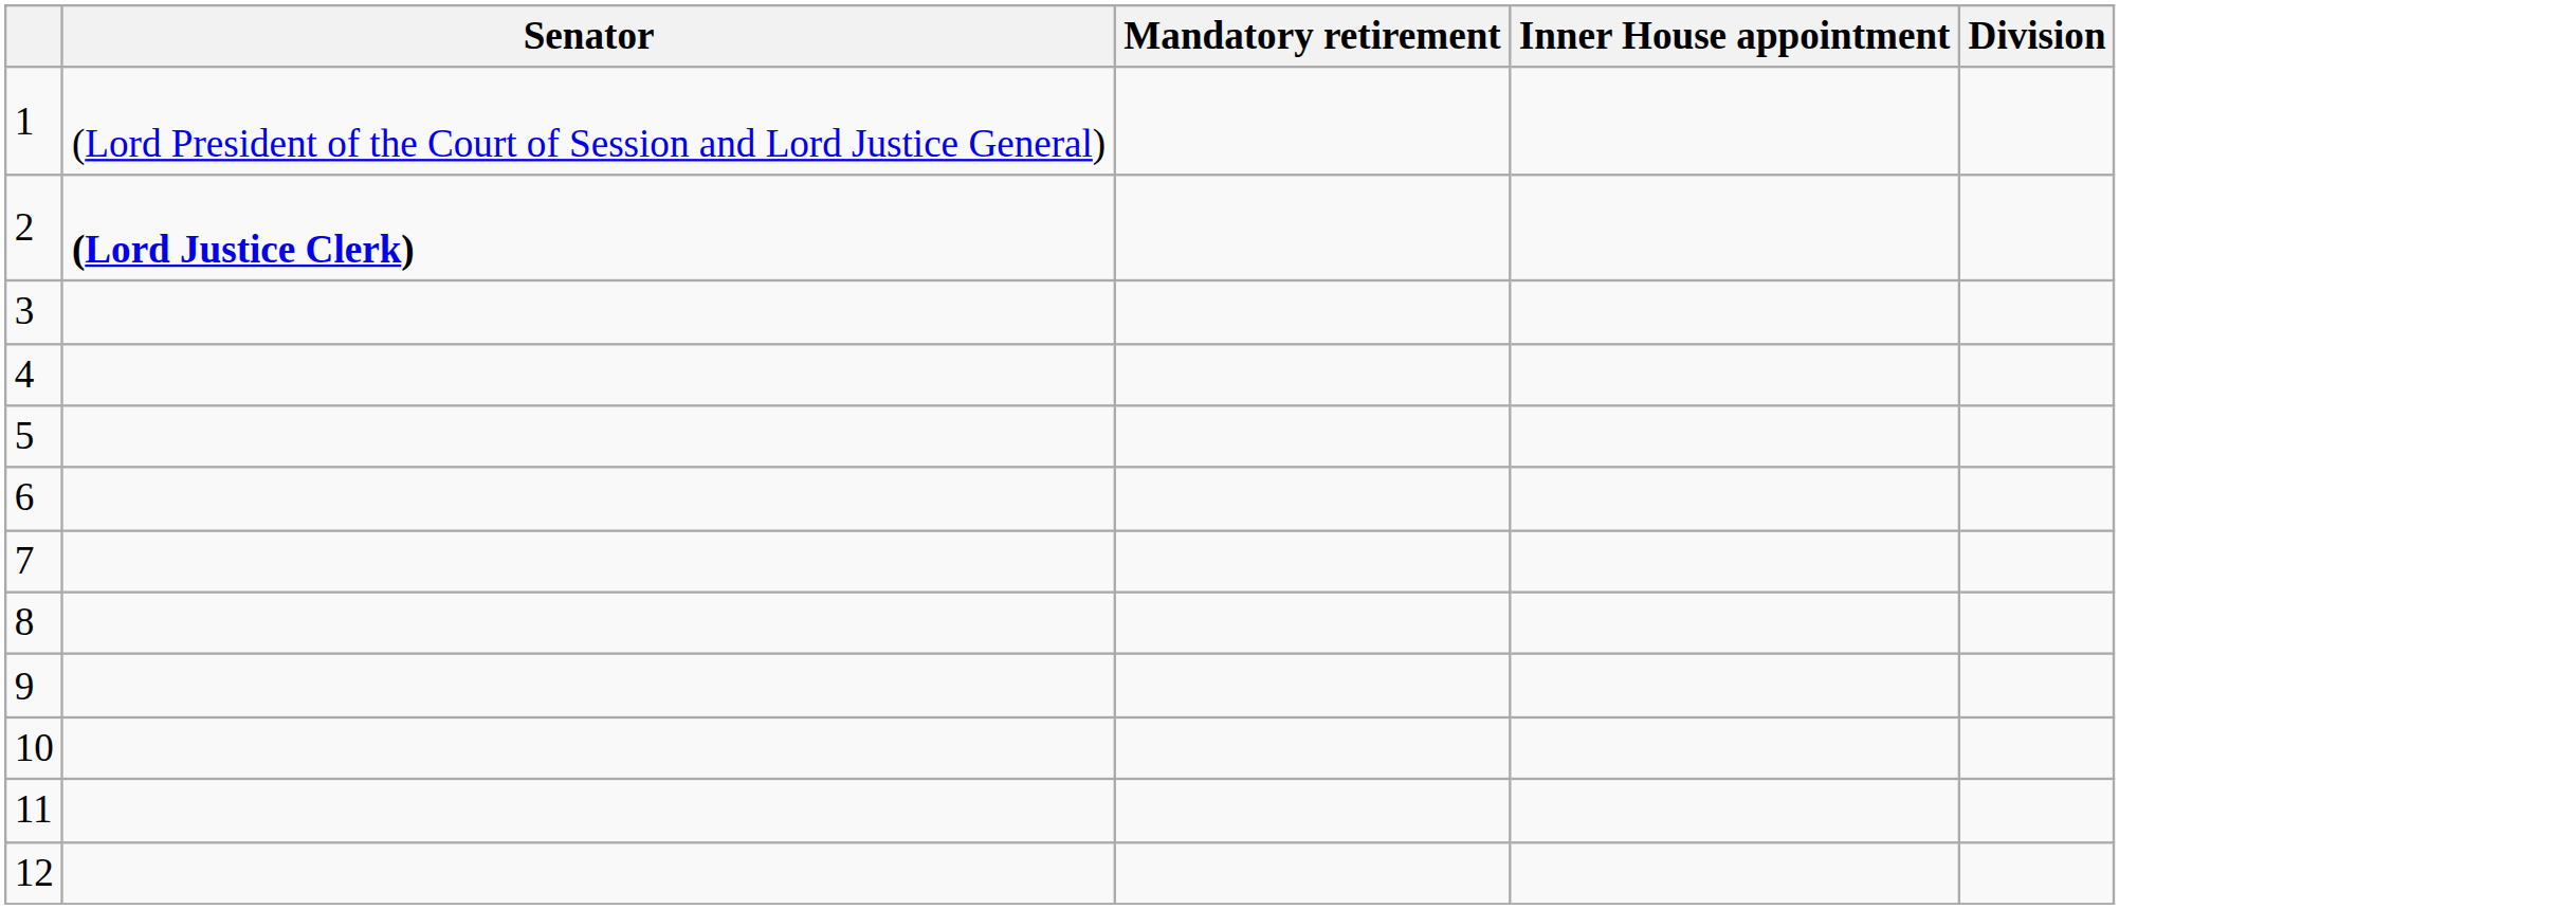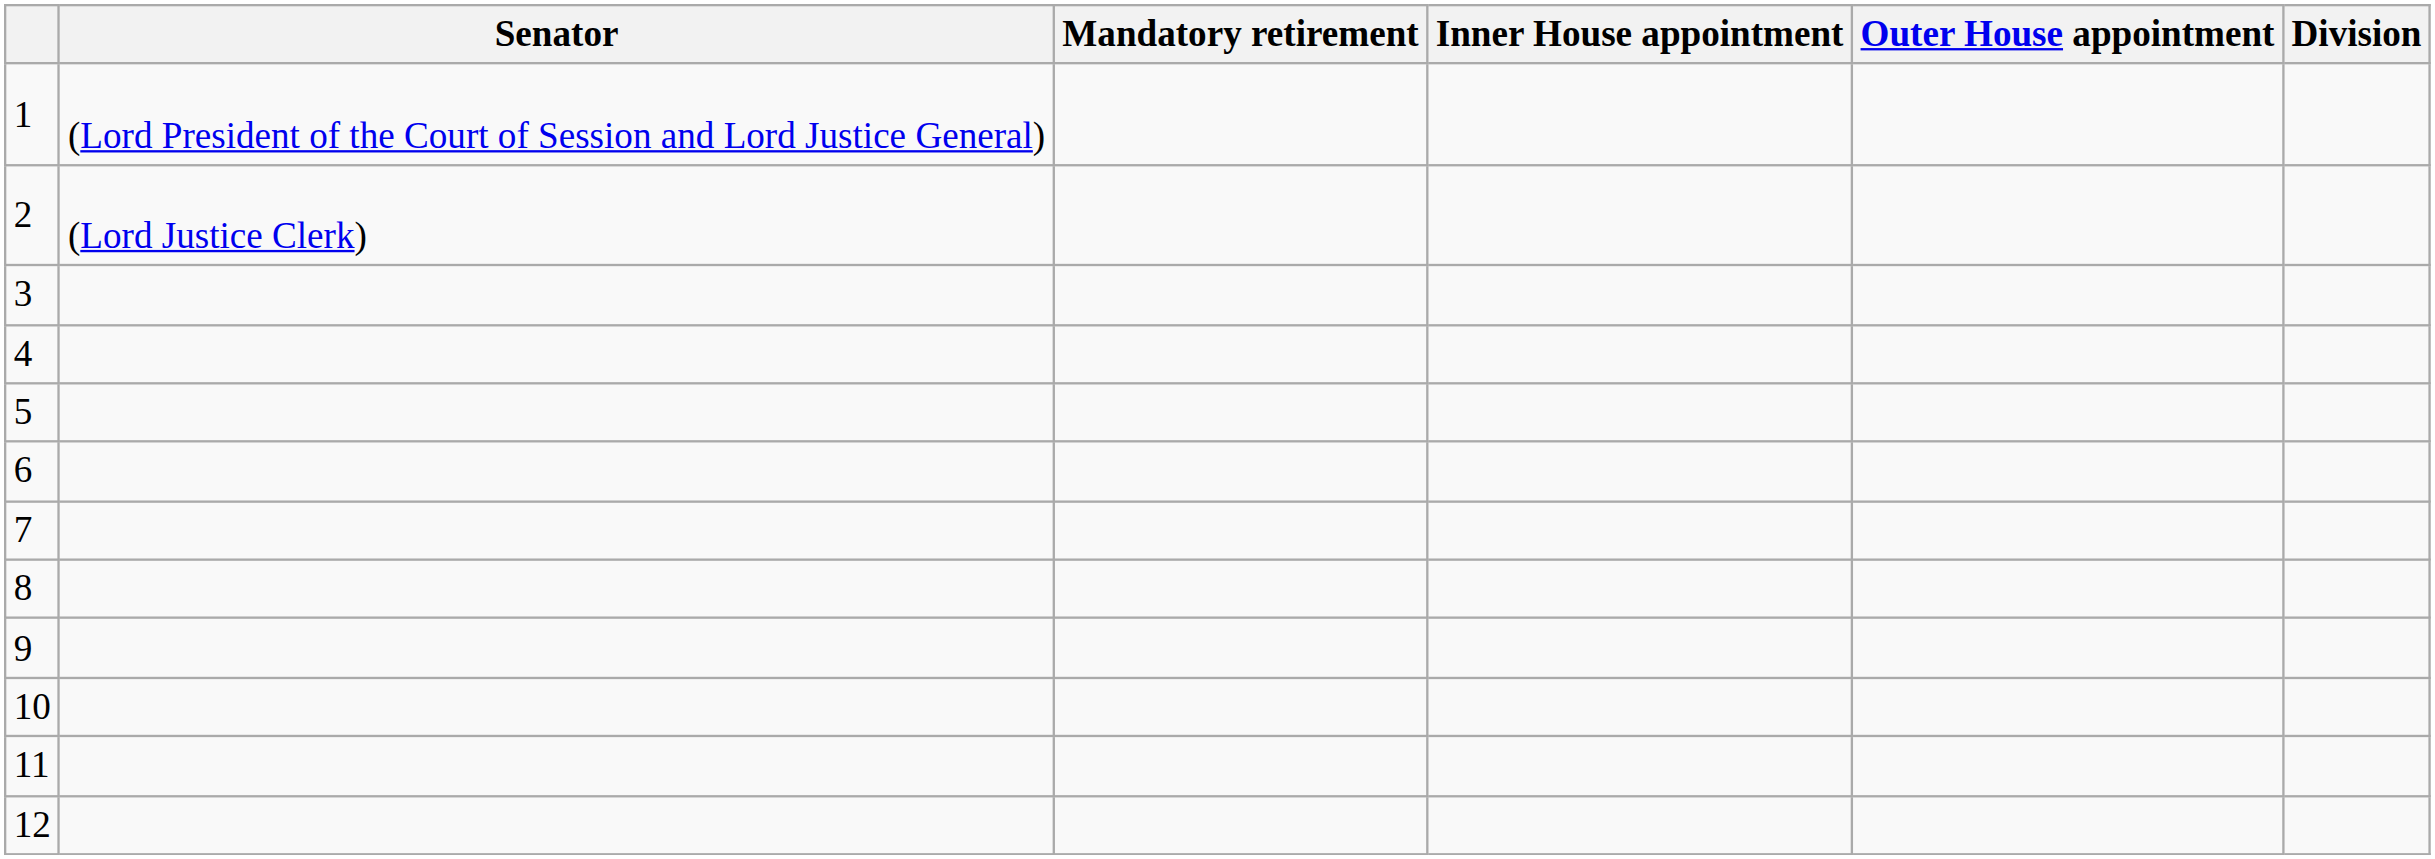 <table class="wikitable sortable">
 <tr>
 <th></th>
 <th>Senator</th>
 <th>Mandatory retirement</th>
 <th>Inner House appointment</th>
+<th><a href='#'>Outer House</a> appointment</th>
 <th>Division</th>
 </tr>
 <tr>
 <td>1</td>
 <td> <br> (<a href='#'>Lord President of the Court of Session and Lord Justice General</a>)</td>
 <td align=center></td>
 <td align="center"></td>
+<td align="center"></td>
 <td></td>
 </tr>
 <tr>
 <td>2</td>
-<td><strong> <br> (<a href='#'>Lord Justice Clerk</a>)</strong></td>
+<td> <br> (<a href='#'>Lord Justice Clerk</a>)</td>
 <td></td>
+<td align="center"></td>
 <td align="center"></td>
 <td></td>
 </tr>
 <tr>
 <td>3</td>
 <td></td>
 <td align=center></td>
 <td align="center"></td>
+<td align=center></td>
 <td></td>
 </tr>
 <tr>
 <td>4</td>
 <td></td>
 <td align=center></td>
 <td align="center"></td>
+<td align=center></td>
 <td></td>
 </tr>
 <tr>
 <td>5</td>
 <td></td>
+<td align="center"></td>
 <td align="center"></td>
 <td align="center"></td>
 <td></td>
 </tr>
 <tr>
 <td>6</td>
 <td></td>
 <td align="center"></td>
 <td align="center"></td>
+<td align="center"></td>
 <td></td>
 </tr>
 <tr>
 <td>7</td>
 <td></td>
+<td align="center"></td>
 <td align="center"></td>
 <td align="center"></td>
 <td></td>
 </tr>
 <tr>
 <td>8</td>
 <td></td>
 <td align="center"></td>
 <td align="center"></td>
+<td align="center"></td>
 <td></td>
 </tr>
 <tr>
 <td>9</td>
 <td></td>
+<td align="center"></td>
 <td align="center"></td>
 <td align="center"></td>
 <td></td>
 </tr>
 <tr>
 <td>10</td>
 <td></td>
 <td align="center"></td>
 <td align="center"></td>
+<td align="center"></td>
 <td></td>
 </tr>
 <tr>
 <td>11</td>
 <td></td>
+<td align="center"></td>
 <td align="center"></td>
 <td align="center"></td>
 <td></td>
 </tr>
 <tr>
 <td>12</td>
 <td></td>
 <td align="center"></td>
 <td align="center"></td>
+<td align="center"></td>
 <td></td>
 </tr>
 </table>
